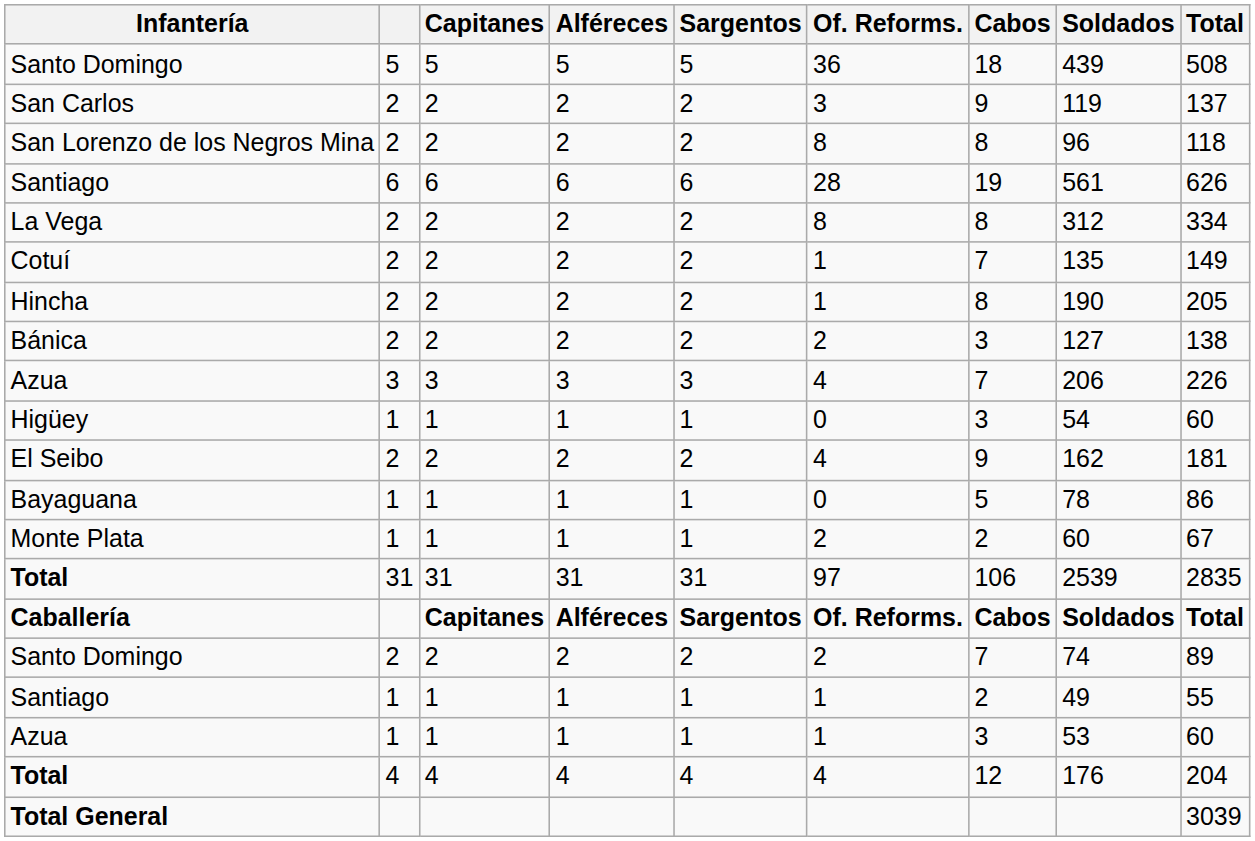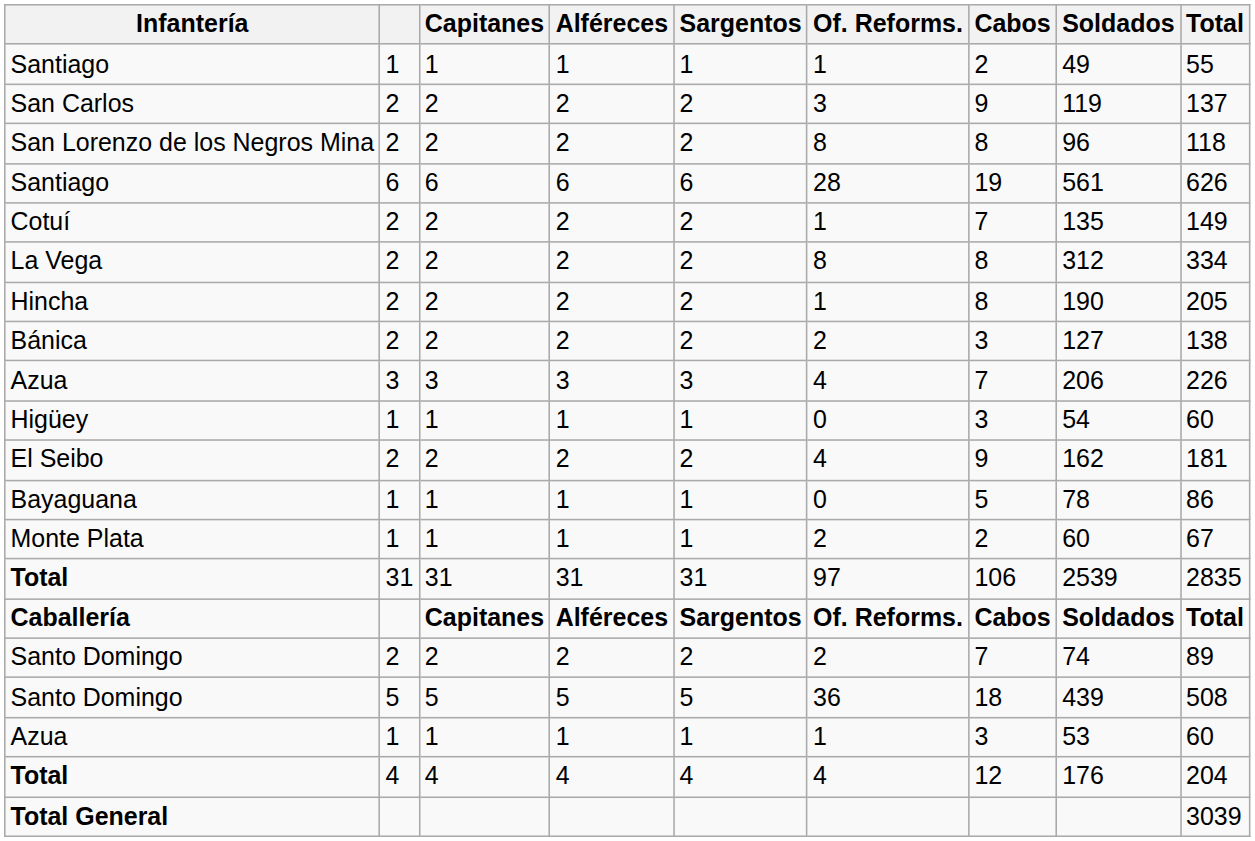 <table class="wikitable">
 <tr>
 <th>Infantería</th>
 <th></th>
 <th>Capitanes</th>
 <th>Alféreces</th>
 <th>Sargentos</th>
 <th>Of. Reforms.</th>
 <th>Cabos</th>
 <th>Soldados</th>
 <th>Total</th>
 </tr>
 <tr>
-<td>Santo Domingo</td>
-<td>5</td>
-<td>5</td>
-<td>5</td>
-<td>5</td>
-<td>36</td>
-<td>18</td>
-<td>439</td>
-<td>508</td>
+<td>Santiago</td>
+<td>1</td>
+<td>1</td>
+<td>1</td>
+<td>1</td>
+<td>1</td>
+<td>2</td>
+<td>49</td>
+<td>55</td>
 </tr>
 <tr>
 <td>San Carlos</td>
 <td>2</td>
 <td>2</td>
 <td>2</td>
 <td>2</td>
 <td>3</td>
 <td>9</td>
 <td>119</td>
 <td>137</td>
 </tr>
 <tr>
 <td>San Lorenzo de los Negros Mina</td>
 <td>2</td>
 <td>2</td>
 <td>2</td>
 <td>2</td>
 <td>8</td>
 <td>8</td>
 <td>96</td>
 <td>118</td>
 </tr>
 <tr>
 <td>Santiago</td>
 <td>6</td>
 <td>6</td>
 <td>6</td>
 <td>6</td>
 <td>28</td>
 <td>19</td>
 <td>561</td>
 <td>626</td>
 </tr>
 <tr>
+<td>Cotuí</td>
+<td>2</td>
+<td>2</td>
+<td>2</td>
+<td>2</td>
+<td>1</td>
+<td>7</td>
+<td>135</td>
+<td>149</td>
+</tr>
+<tr>
 <td>La Vega</td>
 <td>2</td>
 <td>2</td>
 <td>2</td>
 <td>2</td>
 <td>8</td>
 <td>8</td>
 <td>312</td>
 <td>334</td>
-</tr>
-<tr>
-<td>Cotuí</td>
-<td>2</td>
-<td>2</td>
-<td>2</td>
-<td>2</td>
-<td>1</td>
-<td>7</td>
-<td>135</td>
-<td>149</td>
 </tr>
 <tr>
 <td>Hincha</td>
 <td>2</td>
 <td>2</td>
 <td>2</td>
 <td>2</td>
 <td>1</td>
 <td>8</td>
 <td>190</td>
 <td>205</td>
 </tr>
 <tr>
 <td>Bánica</td>
 <td>2</td>
 <td>2</td>
 <td>2</td>
 <td>2</td>
 <td>2</td>
 <td>3</td>
 <td>127</td>
 <td>138</td>
 </tr>
 <tr>
 <td>Azua</td>
 <td>3</td>
 <td>3</td>
 <td>3</td>
 <td>3</td>
 <td>4</td>
 <td>7</td>
 <td>206</td>
 <td>226</td>
 </tr>
 <tr>
 <td>Higüey</td>
 <td>1</td>
 <td>1</td>
 <td>1</td>
 <td>1</td>
 <td>0</td>
 <td>3</td>
 <td>54</td>
 <td>60</td>
 </tr>
 <tr>
 <td>El Seibo</td>
 <td>2</td>
 <td>2</td>
 <td>2</td>
 <td>2</td>
 <td>4</td>
 <td>9</td>
 <td>162</td>
 <td>181</td>
 </tr>
 <tr>
 <td>Bayaguana</td>
 <td>1</td>
 <td>1</td>
 <td>1</td>
 <td>1</td>
 <td>0</td>
 <td>5</td>
 <td>78</td>
 <td>86</td>
 </tr>
 <tr>
 <td>Monte Plata</td>
 <td>1</td>
 <td>1</td>
 <td>1</td>
 <td>1</td>
 <td>2</td>
 <td>2</td>
 <td>60</td>
 <td>67</td>
 </tr>
 <tr>
 <td><strong>Total</strong></td>
 <td>31</td>
 <td>31</td>
 <td>31</td>
 <td>31</td>
 <td>97</td>
 <td>106</td>
 <td>2539</td>
 <td>2835</td>
 </tr>
 <tr>
 <td><strong>Caballería</strong></td>
 <td><strong></strong></td>
 <td><strong>Capitanes</strong></td>
 <td><strong>Alféreces</strong></td>
 <td><strong>Sargentos</strong></td>
 <td><strong>Of. Reforms.</strong></td>
 <td><strong>Cabos</strong></td>
 <td><strong>Soldados</strong></td>
 <td><strong>Total</strong></td>
 </tr>
 <tr>
 <td>Santo Domingo</td>
 <td>2</td>
 <td>2</td>
 <td>2</td>
 <td>2</td>
 <td>2</td>
 <td>7</td>
 <td>74</td>
 <td>89</td>
 </tr>
 <tr>
-<td>Santiago</td>
-<td>1</td>
-<td>1</td>
-<td>1</td>
-<td>1</td>
-<td>1</td>
-<td>2</td>
-<td>49</td>
-<td>55</td>
+<td>Santo Domingo</td>
+<td>5</td>
+<td>5</td>
+<td>5</td>
+<td>5</td>
+<td>36</td>
+<td>18</td>
+<td>439</td>
+<td>508</td>
 </tr>
 <tr>
 <td>Azua</td>
 <td>1</td>
 <td>1</td>
 <td>1</td>
 <td>1</td>
 <td>1</td>
 <td>3</td>
 <td>53</td>
 <td>60</td>
 </tr>
 <tr>
 <td><strong>Total</strong></td>
 <td>4</td>
 <td>4</td>
 <td>4</td>
 <td>4</td>
 <td>4</td>
 <td>12</td>
 <td>176</td>
 <td>204</td>
 </tr>
 <tr>
 <td><strong>Total General</strong></td>
 <td></td>
 <td></td>
 <td></td>
 <td></td>
 <td></td>
 <td></td>
 <td></td>
 <td>3039</td>
 </tr>
 </table>
